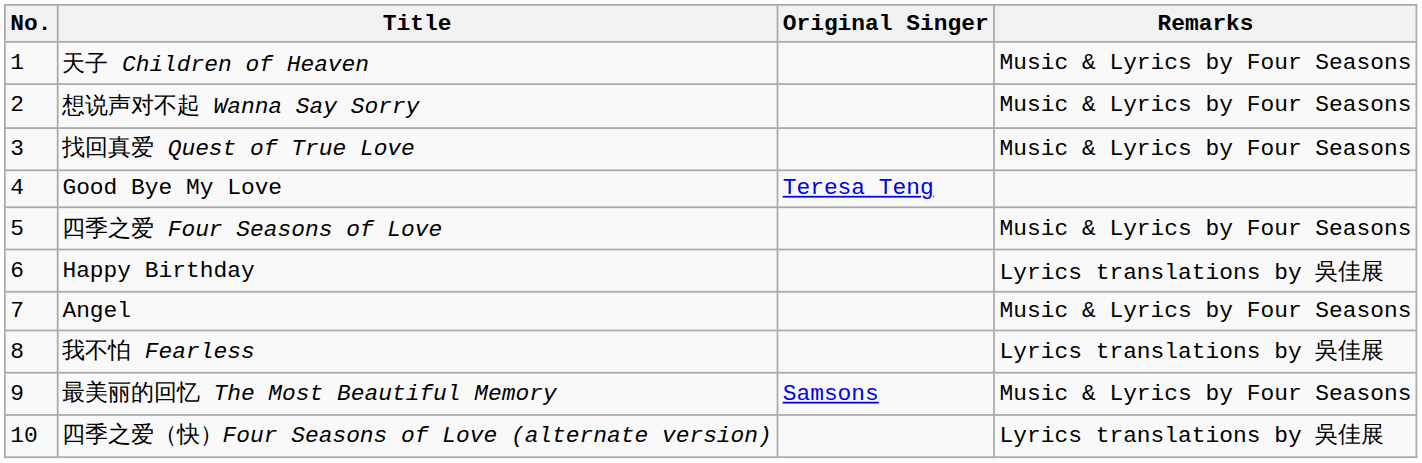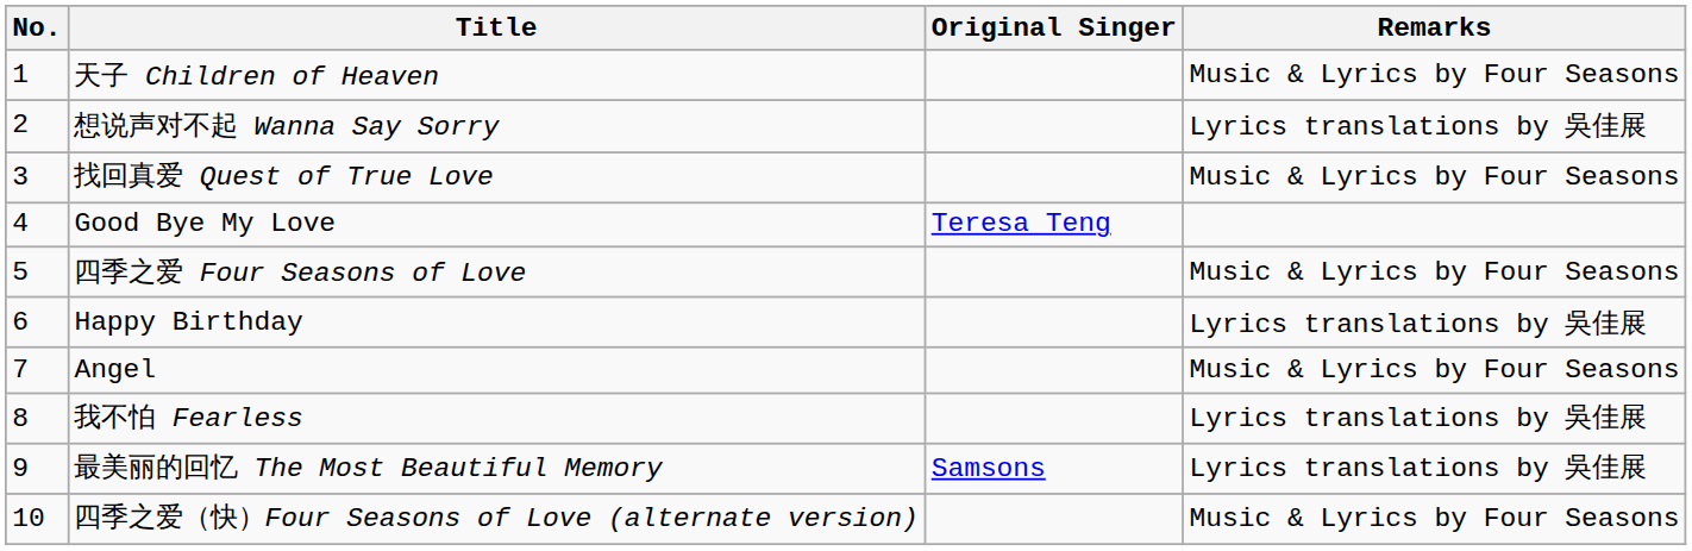 <table class="wikitable">
 <tr>
 <th>No.</th>
 <th>Title</th>
 <th>Original Singer</th>
 <th>Remarks</th>
 </tr>
 <tr>
 <td>1</td>
 <td>天子  <em>Children of Heaven</em></td>
 <td></td>
 <td>Music & Lyrics by Four Seasons</td>
 </tr>
 <tr>
 <td>2</td>
 <td>想说声对不起  <em>Wanna Say Sorry</em></td>
 <td></td>
-<td>Music & Lyrics by Four Seasons</td>
+<td>Lyrics translations by 吳佳展</td>
 </tr>
 <tr>
 <td>3</td>
 <td>找回真爱  <em>Quest of True Love</em></td>
 <td></td>
 <td>Music & Lyrics by Four Seasons</td>
 </tr>
 <tr>
 <td>4</td>
 <td>Good Bye My Love</td>
 <td><a href='#'>Teresa Teng</a></td>
 <td></td>
 </tr>
 <tr>
 <td>5</td>
 <td>四季之爱  <em>Four Seasons of Love</em></td>
 <td></td>
 <td>Music & Lyrics by Four Seasons</td>
 </tr>
 <tr>
 <td>6</td>
 <td>Happy Birthday</td>
 <td></td>
 <td>Lyrics translations by 吳佳展</td>
 </tr>
 <tr>
 <td>7</td>
 <td>Angel</td>
 <td></td>
 <td>Music & Lyrics by Four Seasons</td>
 </tr>
 <tr>
 <td>8</td>
 <td>我不怕  <em>Fearless</em></td>
 <td></td>
 <td>Lyrics translations by 吳佳展</td>
 </tr>
 <tr>
 <td>9</td>
 <td>最美丽的回忆  <em>The Most Beautiful Memory</em></td>
 <td><a href='#'>Samsons</a></td>
-<td>Music & Lyrics by Four Seasons</td>
+<td>Lyrics translations by 吳佳展</td>
 </tr>
 <tr>
 <td>10</td>
 <td>四季之爱（快）<em>Four Seasons of Love (alternate version)</em></td>
 <td></td>
-<td>Lyrics translations by 吳佳展</td>
+<td>Music & Lyrics by Four Seasons</td>
 </tr>
 </table>
